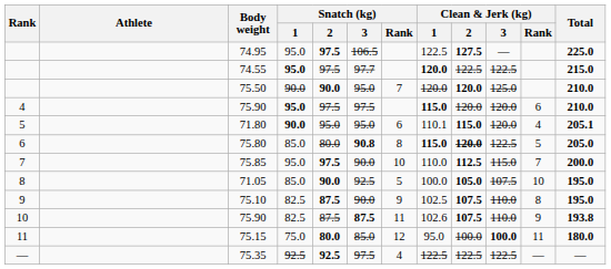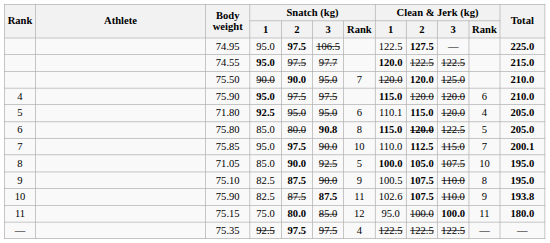 <table class = "wikitable" style="text-align:center;">
 <tr>
 <th rowspan=2 width=40>Rank</th>
 <th rowspan=2 width=250>Athlete</th>
 <th rowspan=2 width=60>Body weight</th>
 <th colspan=4>Snatch (kg)</th>
 <th colspan=4>Clean & Jerk (kg)</th>
 <th rowspan=2 width=60>Total</th>
 </tr>
 <tr>
 <th width=40>1</th>
 <th width=40>2</th>
 <th width=40>3</th>
 <th width=40>Rank</th>
 <th width=40>1</th>
 <th width=40>2</th>
 <th width=40>3</th>
 <th width=40>Rank</th>
 </tr>
 <tr>
 <td></td>
 <td align=left></td>
 <td>74.95</td>
 <td>95.0</td>
 <td><strong>97.5</strong></td>
 <td><s>106.5 </s></td>
 <td></td>
 <td>122.5</td>
 <td><strong>127.5</strong></td>
 <td>—</td>
 <td></td>
 <td><strong>225.0</strong></td>
 </tr>
 <tr>
 <td></td>
 <td align=left></td>
 <td>74.55</td>
 <td><strong>95.0</strong></td>
 <td><s>97.5 </s></td>
 <td><s>97.7 </s></td>
 <td></td>
 <td><strong>120.0</strong></td>
 <td><s>122.5 </s></td>
 <td><s>122.5 </s></td>
 <td></td>
 <td><strong>215.0</strong></td>
 </tr>
 <tr>
 <td></td>
 <td align=left></td>
 <td>75.50</td>
 <td><s>90.0 </s></td>
 <td><strong>90.0</strong></td>
 <td><s>95.0 </s></td>
 <td>7</td>
 <td><s>120.0 </s></td>
 <td><strong>120.0</strong></td>
 <td><s>125.0 </s></td>
 <td></td>
 <td><strong>210.0</strong></td>
 </tr>
 <tr>
 <td>4</td>
 <td align=left></td>
 <td>75.90</td>
 <td><strong>95.0</strong></td>
 <td><s>97.5 </s></td>
 <td><s>97.5 </s></td>
 <td></td>
 <td><strong>115.0</strong></td>
 <td><s>120.0 </s></td>
 <td><s>120.0 </s></td>
 <td>6</td>
 <td><strong>210.0  </strong></td>
 </tr>
 <tr>
 <td>5</td>
 <td align=left></td>
 <td>71.80</td>
-<td><strong>90.0</strong></td>
+<td><strong>92.5</strong></td>
 <td><s>95.0 </s></td>
 <td><s>95.0 </s></td>
 <td>6</td>
 <td>110.1</td>
 <td><strong>115.0</strong></td>
 <td><s>120.0 </s></td>
 <td>4</td>
-<td><strong>205.1</strong></td>
+<td><strong>205.0</strong></td>
 </tr>
 <tr>
 <td>6</td>
 <td align=left></td>
 <td>75.80</td>
 <td>85.0</td>
 <td><s>80.0 </s></td>
 <td><strong>90.8</strong></td>
 <td>8</td>
 <td><strong>115.0</strong></td>
 <td><strong><s>120.0 </s></strong></td>
 <td><s>122.5 </s></td>
 <td>5</td>
 <td><strong>205.0  </strong></td>
 </tr>
 <tr>
 <td>7</td>
 <td align=left></td>
 <td>75.85</td>
 <td>95.0</td>
 <td><strong>97.5</strong></td>
 <td><s>90.0 </s></td>
 <td>10</td>
 <td>110.0</td>
 <td><strong>112.5</strong></td>
 <td><s>115.0 </s></td>
 <td>7</td>
-<td><strong>200.0</strong></td>
+<td><strong>200.1</strong></td>
 </tr>
 <tr>
 <td>8</td>
 <td align=left></td>
 <td>71.05</td>
 <td>85.0</td>
 <td><strong>90.0</strong></td>
 <td><s>92.5 </s></td>
 <td>5</td>
-<td>100.0</td>
+<td><strong>100.0</strong></td>
 <td><strong>105.0</strong></td>
 <td><s>107.5 </s></td>
 <td>10</td>
 <td><strong>195.0</strong></td>
 </tr>
 <tr>
 <td>9</td>
 <td align=left></td>
 <td>75.10</td>
 <td>82.5</td>
 <td><strong>87.5</strong></td>
 <td><s>90.0 </s></td>
 <td>9</td>
-<td>102.5</td>
+<td>100.5</td>
 <td><strong>107.5</strong></td>
 <td><s>110.0 </s></td>
 <td>8</td>
 <td><strong>195.0</strong></td>
 </tr>
 <tr>
 <td>10</td>
 <td align=left></td>
 <td>75.90</td>
 <td>82.5</td>
 <td><s>87.5 </s></td>
 <td><strong>87.5</strong></td>
 <td>11</td>
 <td>102.6</td>
 <td><strong>107.5</strong></td>
 <td><s>110.0 </s></td>
 <td>9</td>
 <td><strong>193.8</strong></td>
 </tr>
 <tr>
 <td>11</td>
 <td align=left></td>
 <td>75.15</td>
 <td>75.0</td>
 <td><strong>80.0</strong></td>
 <td><s>85.0 </s></td>
 <td>12</td>
 <td>95.0</td>
 <td><s>100.0 </s></td>
 <td><strong>100.0</strong></td>
 <td>11</td>
 <td><strong>180.0</strong></td>
 </tr>
 <tr>
 <td>—</td>
 <td align=left></td>
 <td>75.35</td>
 <td><s>92.5 </s></td>
-<td><strong>92.5</strong></td>
+<td><strong>97.5</strong></td>
 <td><s>97.5 </s></td>
 <td>4</td>
 <td><s>122.5 </s></td>
 <td><s>122.5 </s></td>
 <td><s>122.5 </s></td>
 <td>—</td>
 <td>—</td>
 </tr>
 </table>
